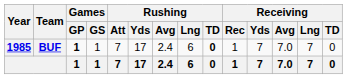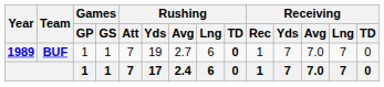 <table class="wikitable" style="text-align:center;">
 <tr>
 <th rowspan="2">Year</th>
 <th rowspan="2">Team</th>
 <th colspan="2">Games</th>
 <th colspan="5">Rushing</th>
 <th colspan="5">Receiving</th>
 </tr>
 <tr>
 <th>GP</th>
 <th>GS</th>
 <th>Att</th>
 <th>Yds</th>
 <th>Avg</th>
 <th>Lng</th>
 <th>TD</th>
 <th>Rec</th>
 <th>Yds</th>
 <th>Avg</th>
 <th>Lng</th>
 <th>TD</th>
 </tr>
 <tr>
-<th><a href='#'>1985</a></th>
+<th><a href='#'>1989</a></th>
 <th><a href='#'>BUF</a></th>
-<td><strong>1</strong></td>
+<td>1</td>
 <td>1</td>
 <td>7</td>
-<td>17</td>
-<td>2.4</td>
+<td>19</td>
+<td>2.7</td>
 <td>6</td>
 <td><strong>0</strong></td>
 <td>1</td>
 <td>7</td>
 <td>7.0</td>
 <td>7</td>
 <td>0</td>
 </tr>
 <tr>
 <th colspan="2"></th>
 <th>1</th>
 <th>1</th>
 <th>7</th>
 <th>17</th>
 <th>2.4</th>
 <th>6</th>
 <th>0</th>
 <th>1</th>
 <th>7</th>
 <th>7.0</th>
 <th>7</th>
 <th>0</th>
 </tr>
 </table>
